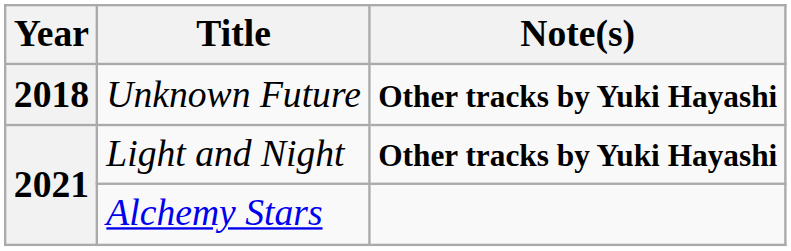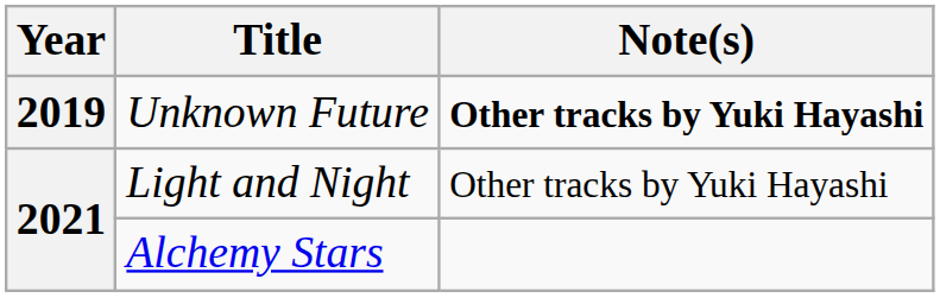 <table class="wikitable sortable">
 <tr>
 <th>Year</th>
 <th>Title</th>
 <th class="unsortable">Note(s)</th>
 </tr>
 <tr>
-<th>2018</th>
+<th>2019</th>
 <td><em>Unknown Future</em></td>
 <td><strong><small>Other tracks by Yuki Hayashi</small></strong></td>
 </tr>
 <tr>
 <th rowspan="2">2021</th>
 <td><em>Light and Night</em></td>
-<td><strong><small>Other tracks by Yuki Hayashi</small></strong></td>
+<td><small>Other tracks by Yuki Hayashi</small></td>
 </tr>
 <tr>
 <td><em><a href='#'>Alchemy Stars</a></em></td>
 <td></td>
 </tr>
 </table>
